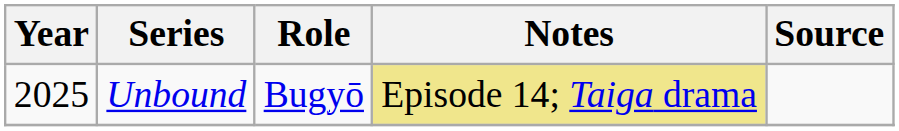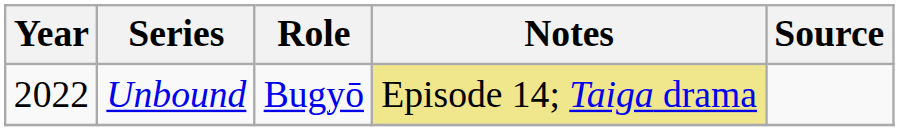 <table class="wikitable">
 <tr>
 <th>Year</th>
 <th>Series</th>
 <th>Role</th>
 <th>Notes</th>
 <th>Source</th>
 </tr>
 <tr>
-<td>2025</td>
+<td>2022</td>
 <td><em><a href='#'>Unbound</a></em></td>
 <td><a href='#'>Bugyō</a></td>
 <td style="background: khaki;">Episode 14; <a href='#'><em>Taiga</em> drama</a></td>
 <td></td>
 </tr>
 <tr>
 </tr>
 </table>
